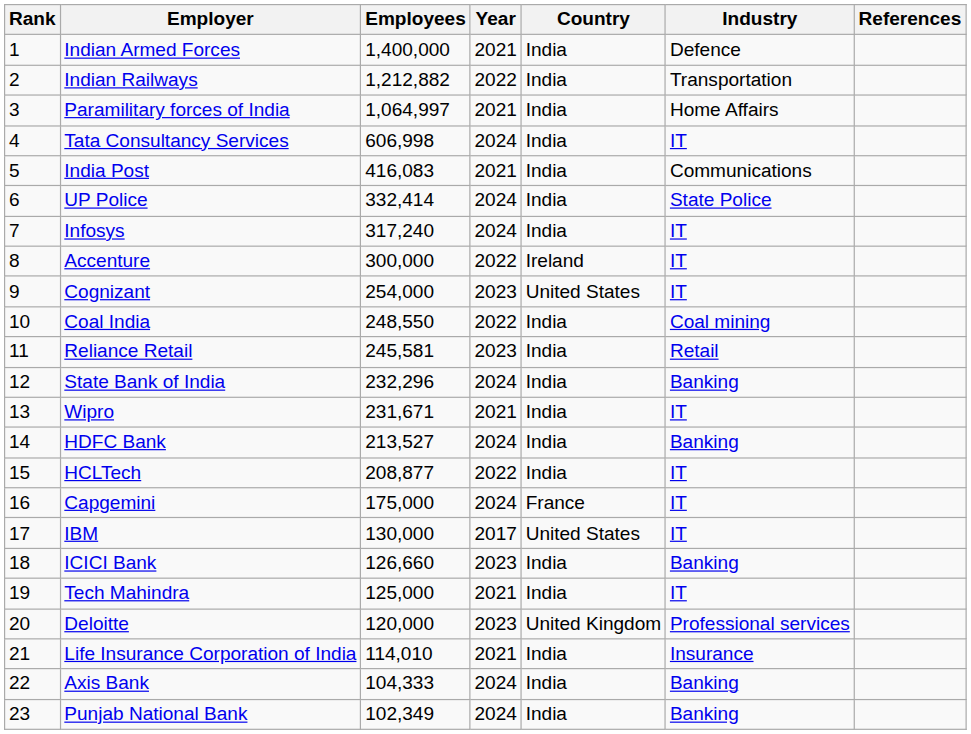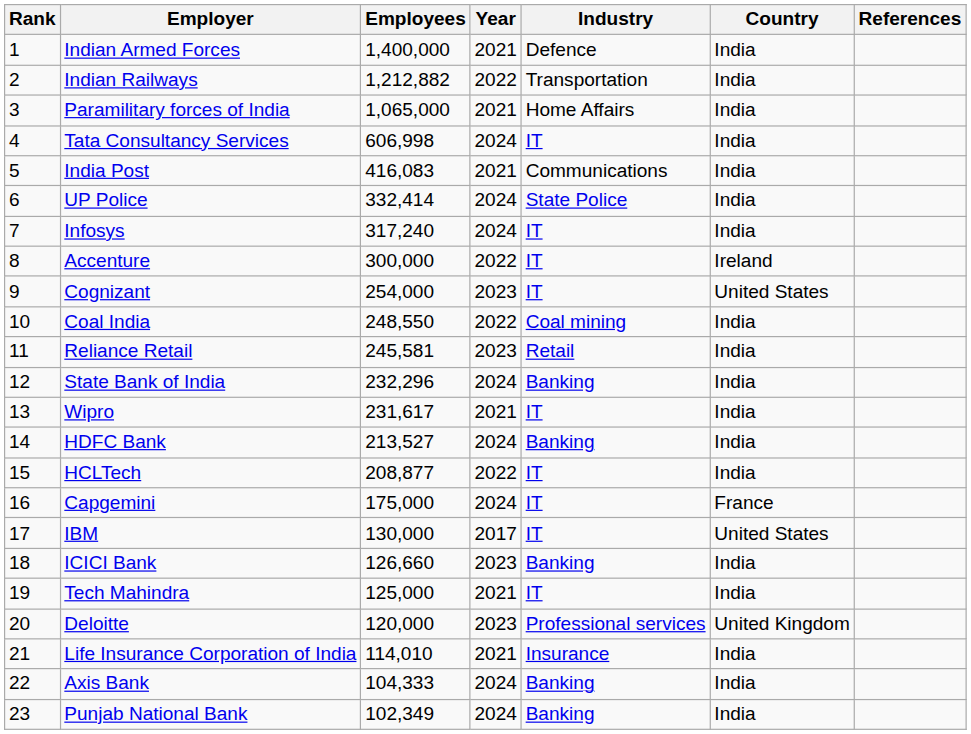 <table class="wikitable sortable mw-collapsible">
 <tr>
 <th>Rank</th>
 <th>Employer</th>
 <th>Employees</th>
 <th>Year</th>
+<th>Industry</th>
 <th>Country</th>
-<th>Industry</th>
 <th>References</th>
 </tr>
 <tr>
 <td>1</td>
 <td><a href='#'>Indian Armed Forces</a></td>
 <td>1,400,000</td>
 <td>2021</td>
+<td>Defence</td>
 <td>India</td>
-<td>Defence</td>
 <td></td>
 </tr>
 <tr>
 <td>2</td>
 <td><a href='#'>Indian Railways</a></td>
 <td>1,212,882</td>
 <td>2022</td>
+<td>Transportation</td>
 <td>India</td>
-<td>Transportation</td>
 <td></td>
 </tr>
 <tr>
 <td>3</td>
 <td><a href='#'>Paramilitary forces of India</a></td>
-<td>1,064,997</td>
+<td>1,065,000</td>
 <td>2021</td>
+<td>Home Affairs</td>
 <td>India</td>
-<td>Home Affairs</td>
 <td></td>
 </tr>
 <tr>
 <td>4</td>
 <td><a href='#'>Tata Consultancy Services</a></td>
 <td>606,998</td>
 <td>2024</td>
+<td><a href='#'>IT</a></td>
 <td>India</td>
-<td><a href='#'>IT</a></td>
 <td></td>
 </tr>
 <tr>
 <td>5</td>
 <td><a href='#'>India Post</a></td>
 <td>416,083</td>
 <td>2021</td>
+<td>Communications</td>
 <td>India</td>
-<td>Communications</td>
 <td></td>
 </tr>
 <tr>
 <td>6</td>
 <td><a href='#'>UP Police</a></td>
 <td>332,414</td>
 <td>2024</td>
+<td><a href='#'>State Police</a></td>
 <td>India</td>
-<td><a href='#'>State Police</a></td>
 <td></td>
 </tr>
 <tr>
 <td>7</td>
 <td><a href='#'>Infosys</a></td>
 <td>317,240</td>
 <td>2024</td>
+<td><a href='#'>IT</a></td>
 <td>India</td>
-<td><a href='#'>IT</a></td>
 <td></td>
 </tr>
 <tr>
 <td>8</td>
 <td><a href='#'>Accenture</a></td>
 <td>300,000</td>
 <td>2022</td>
+<td><a href='#'>IT</a></td>
 <td>Ireland</td>
-<td><a href='#'>IT</a></td>
 <td></td>
 </tr>
 <tr>
 <td>9</td>
 <td><a href='#'>Cognizant</a></td>
 <td>254,000</td>
 <td>2023</td>
+<td><a href='#'>IT</a></td>
 <td>United States</td>
-<td><a href='#'>IT</a></td>
 <td></td>
 </tr>
 <tr>
 <td>10</td>
 <td><a href='#'>Coal India</a></td>
 <td>248,550</td>
 <td>2022</td>
+<td><a href='#'>Coal mining</a></td>
 <td>India</td>
-<td><a href='#'>Coal mining</a></td>
 <td></td>
 </tr>
 <tr>
 <td>11</td>
 <td><a href='#'>Reliance Retail</a></td>
 <td>245,581</td>
 <td>2023</td>
+<td><a href='#'>Retail</a></td>
 <td>India</td>
-<td><a href='#'>Retail</a></td>
 <td></td>
 </tr>
 <tr>
 <td>12</td>
 <td><a href='#'>State Bank of India</a></td>
 <td>232,296</td>
 <td>2024</td>
+<td><a href='#'>Banking</a></td>
 <td>India</td>
-<td><a href='#'>Banking</a></td>
 <td></td>
 </tr>
 <tr>
 <td>13</td>
 <td><a href='#'>Wipro</a></td>
-<td>231,671</td>
+<td>231,617</td>
 <td>2021</td>
+<td><a href='#'>IT</a></td>
 <td>India</td>
-<td><a href='#'>IT</a></td>
 <td></td>
 </tr>
 <tr>
 <td>14</td>
 <td><a href='#'>HDFC Bank</a></td>
 <td>213,527</td>
 <td>2024</td>
+<td><a href='#'>Banking</a></td>
 <td>India</td>
-<td><a href='#'>Banking</a></td>
 <td></td>
 </tr>
 <tr>
 <td>15</td>
 <td><a href='#'>HCLTech</a></td>
 <td>208,877</td>
 <td>2022</td>
+<td><a href='#'>IT</a></td>
 <td>India</td>
-<td><a href='#'>IT</a></td>
 <td></td>
 </tr>
 <tr>
 <td>16</td>
 <td><a href='#'>Capgemini</a></td>
 <td>175,000</td>
 <td>2024</td>
+<td><a href='#'>IT</a></td>
 <td>France</td>
-<td><a href='#'>IT</a></td>
 <td></td>
 </tr>
 <tr>
 <td>17</td>
 <td><a href='#'>IBM</a></td>
 <td>130,000</td>
 <td>2017</td>
+<td><a href='#'>IT</a></td>
 <td>United States</td>
-<td><a href='#'>IT</a></td>
 <td></td>
 </tr>
 <tr>
 <td>18</td>
 <td><a href='#'>ICICI Bank</a></td>
 <td>126,660</td>
 <td>2023</td>
+<td><a href='#'>Banking</a></td>
 <td>India</td>
-<td><a href='#'>Banking</a></td>
 <td></td>
 </tr>
 <tr>
 <td>19</td>
 <td><a href='#'>Tech Mahindra</a></td>
 <td>125,000</td>
 <td>2021</td>
+<td><a href='#'>IT</a></td>
 <td>India</td>
-<td><a href='#'>IT</a></td>
 <td></td>
 </tr>
 <tr>
 <td>20</td>
 <td><a href='#'>Deloitte</a></td>
 <td>120,000</td>
 <td>2023</td>
+<td><a href='#'>Professional services</a></td>
 <td>United Kingdom</td>
-<td><a href='#'>Professional services</a></td>
 <td></td>
 </tr>
 <tr>
 <td>21</td>
 <td><a href='#'>Life Insurance Corporation of India</a></td>
 <td>114,010</td>
 <td>2021</td>
+<td><a href='#'>Insurance</a></td>
 <td>India</td>
-<td><a href='#'>Insurance</a></td>
 <td></td>
 </tr>
 <tr>
 <td>22</td>
 <td><a href='#'>Axis Bank</a></td>
 <td>104,333</td>
 <td>2024</td>
+<td><a href='#'>Banking</a></td>
 <td>India</td>
-<td><a href='#'>Banking</a></td>
 <td></td>
 </tr>
 <tr>
 <td>23</td>
 <td><a href='#'>Punjab National Bank</a></td>
 <td>102,349</td>
 <td>2024</td>
+<td><a href='#'>Banking</a></td>
 <td>India</td>
-<td><a href='#'>Banking</a></td>
 <td></td>
 </tr>
 </table>
